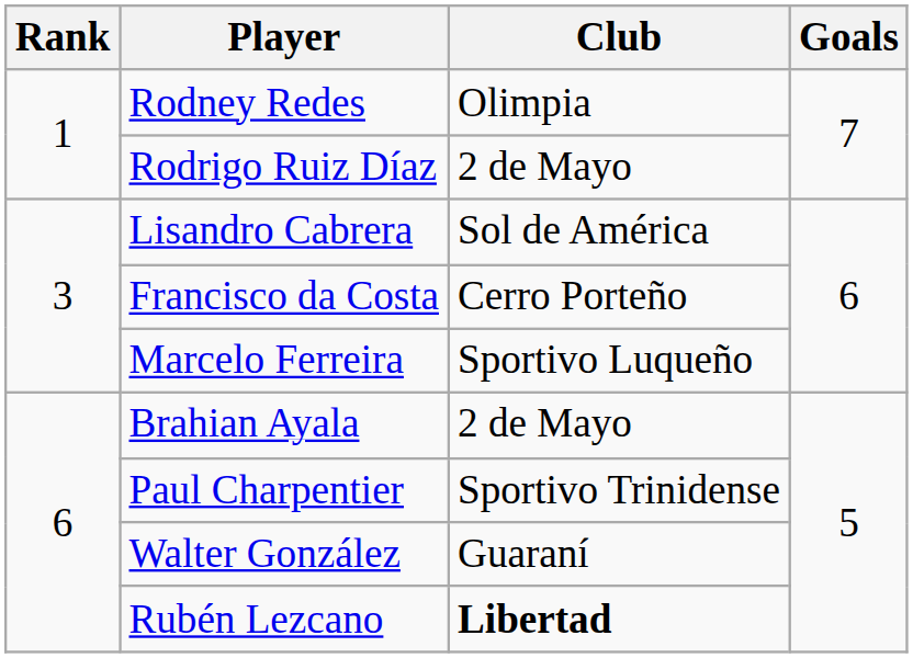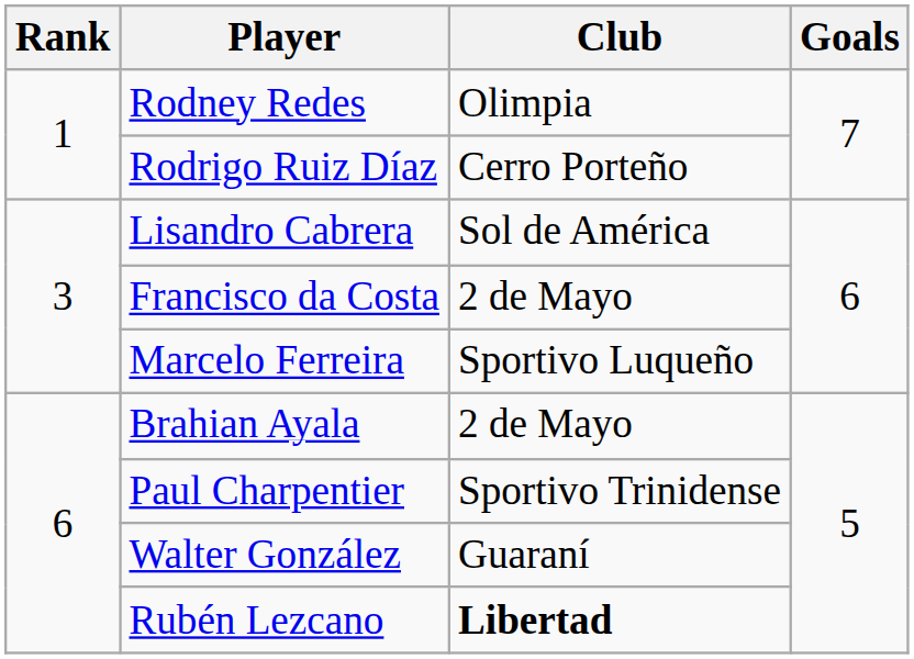 <table class="wikitable" border="1">
 <tr>
 <th>Rank</th>
 <th>Player</th>
 <th>Club</th>
 <th>Goals</th>
 </tr>
 <tr>
 <td rowspan=2 align=center>1</td>
 <td> <a href='#'>Rodney Redes</a></td>
 <td>Olimpia</td>
 <td rowspan=2 align=center>7</td>
 </tr>
 <tr>
 <td> <a href='#'>Rodrigo Ruiz Díaz</a></td>
-<td>2 de Mayo</td>
+<td>Cerro Porteño</td>
 </tr>
 <tr>
 <td rowspan=3 align=center>3</td>
 <td> <a href='#'>Lisandro Cabrera</a></td>
 <td>Sol de América</td>
 <td rowspan=3 align=center>6</td>
 </tr>
 <tr>
 <td> <a href='#'>Francisco da Costa</a></td>
-<td>Cerro Porteño</td>
+<td>2 de Mayo</td>
 </tr>
 <tr>
 <td> <a href='#'>Marcelo Ferreira</a></td>
 <td>Sportivo Luqueño</td>
 </tr>
 <tr>
 <td rowspan=4 align=center>6</td>
 <td> <a href='#'>Brahian Ayala</a></td>
 <td>2 de Mayo</td>
 <td rowspan=4 align=center>5</td>
 </tr>
 <tr>
 <td> <a href='#'>Paul Charpentier</a></td>
 <td>Sportivo Trinidense</td>
 </tr>
 <tr>
 <td> <a href='#'>Walter González</a></td>
 <td>Guaraní</td>
 </tr>
 <tr>
 <td> <a href='#'>Rubén Lezcano</a></td>
 <td><strong>Libertad</strong></td>
 </tr>
 </table>
